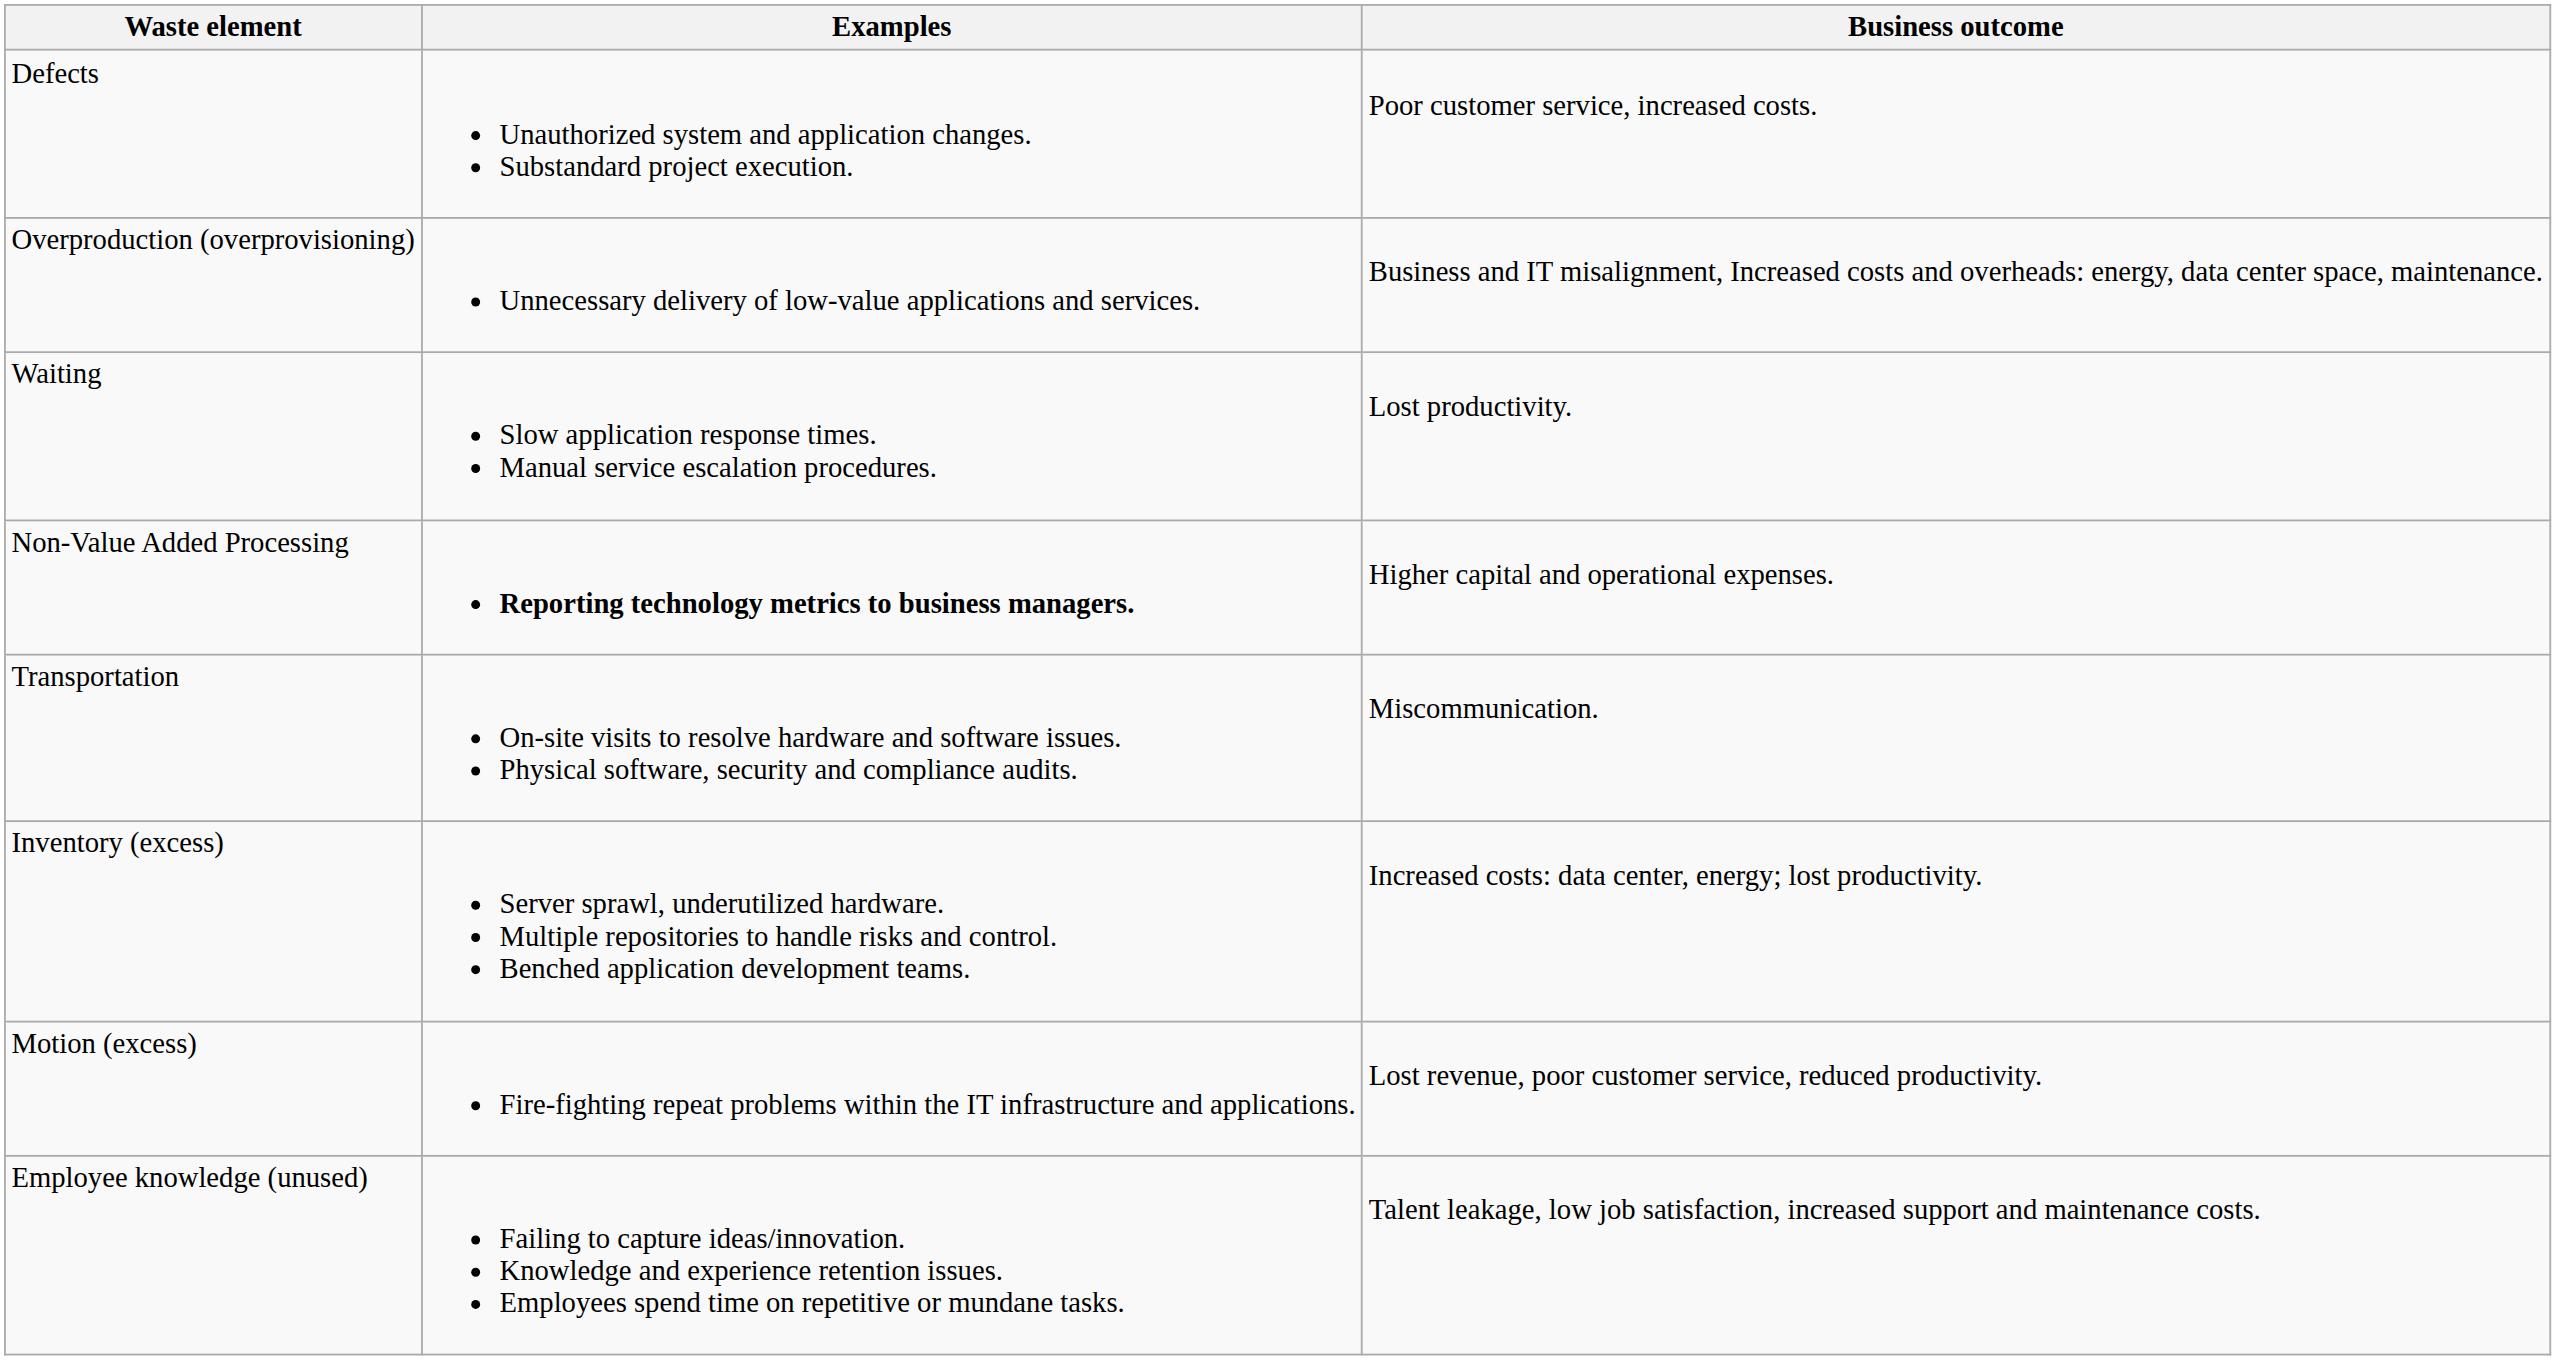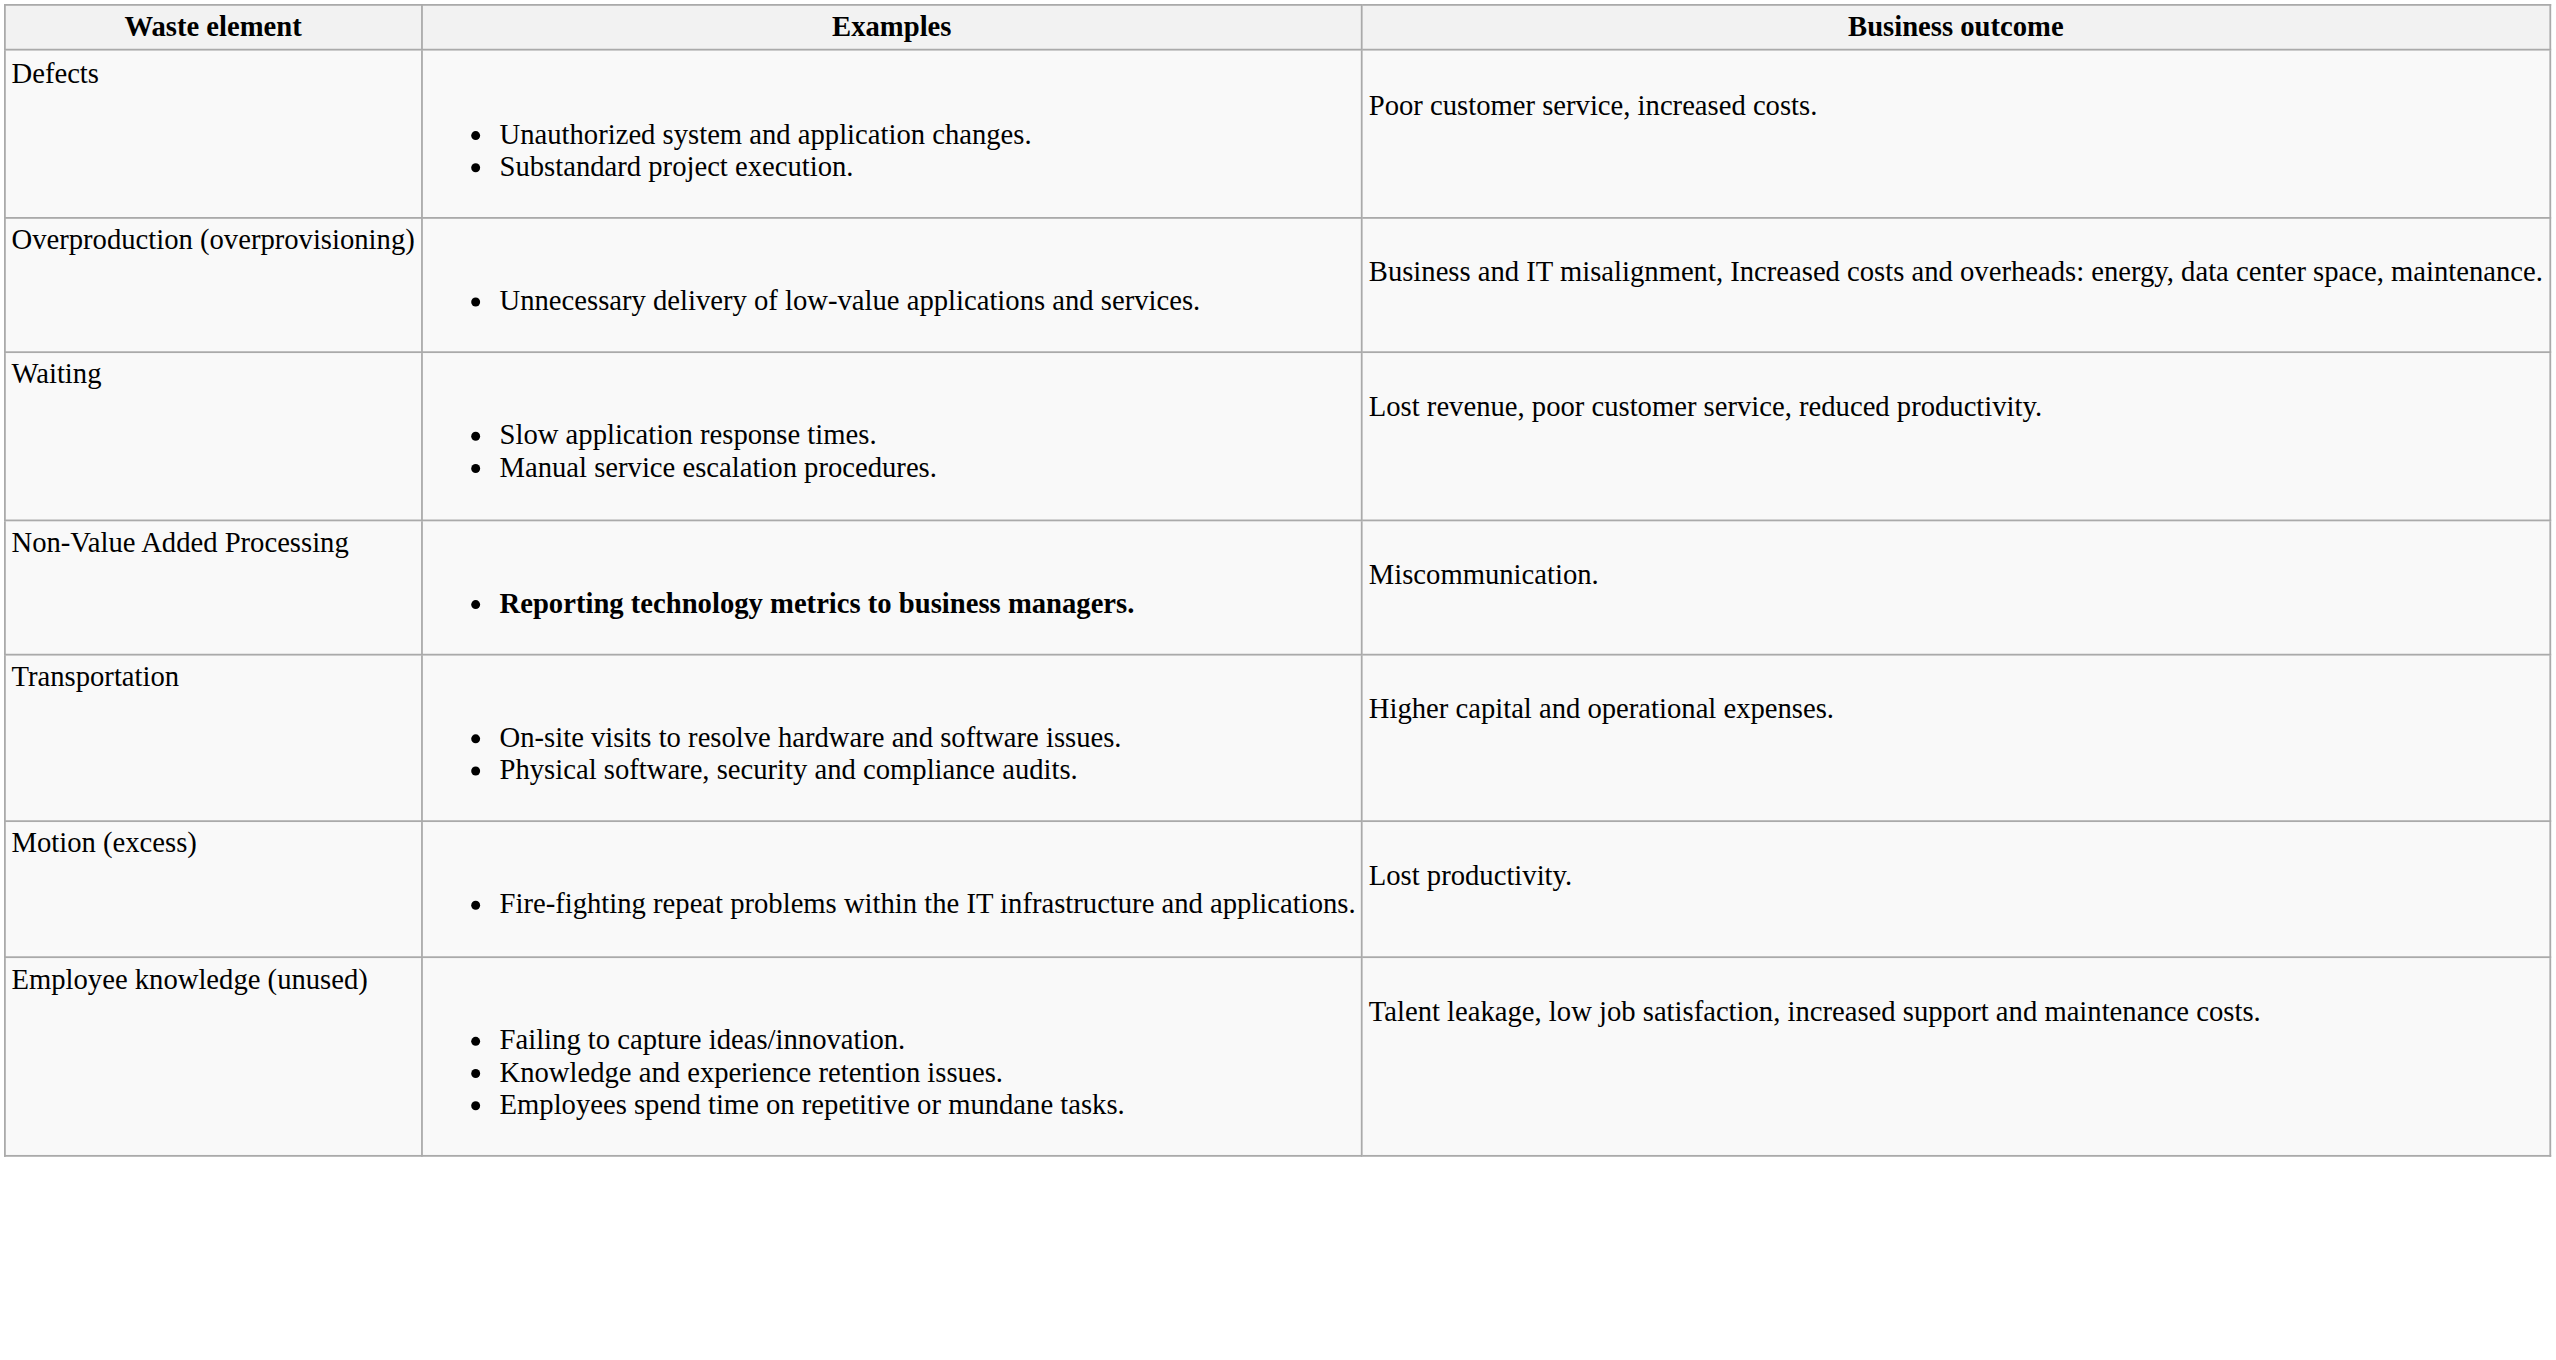 <table class="wikitable">
 <tr valign="top">
 <th>Waste element</th>
 <th>Examples</th>
 <th>Business outcome</th>
 </tr>
 <tr valign="top">
 <td>Defects</td>
 <td><br><ul><li>Unauthorized system and application changes.</li><li>Substandard project execution.</li></ul></td>
 <td><br>Poor customer service, increased costs.</td>
 </tr>
 <tr valign="top">
 <td>Overproduction (overprovisioning)</td>
 <td><br><ul><li>Unnecessary delivery of low-value applications and services.</li></ul></td>
 <td><br>Business and IT misalignment, Increased costs and overheads: energy, data center space, maintenance.</td>
 </tr>
 <tr valign="top">
 <td>Waiting</td>
 <td><br><ul><li>Slow application response times.</li><li>Manual service escalation procedures.</li></ul></td>
-<td><br>Lost productivity.</td>
+<td><br>Lost revenue, poor customer service, reduced productivity.</td>
 </tr>
 <tr valign="top">
 <td>Non-Value Added Processing</td>
 <td><strong><br><ul><li>Reporting technology metrics to business managers.</li></ul></strong></td>
-<td><br>Higher capital and operational expenses.</td>
+<td><br>Miscommunication.</td>
 </tr>
 <tr valign="top">
 <td>Transportation</td>
 <td><br><ul><li>On-site visits to resolve hardware and software issues.</li><li>Physical software, security and compliance audits.</li></ul></td>
-<td><br>Miscommunication.</td>
-</tr>
-<tr valign="top">
-<td>Inventory (excess)</td>
-<td><br><ul><li>Server sprawl, underutilized hardware.</li><li>Multiple repositories to handle risks and control.</li><li>Benched application development teams.</li></ul></td>
-<td><br>Increased costs: data center, energy; lost productivity.</td>
+<td><br>Higher capital and operational expenses.</td>
 </tr>
 <tr valign="top">
 <td>Motion (excess)</td>
 <td><br><ul><li>Fire-fighting repeat problems within the IT infrastructure and applications.</li></ul></td>
-<td><br>Lost revenue, poor customer service, reduced productivity.</td>
+<td><br>Lost productivity.</td>
 </tr>
 <tr valign="top">
 <td>Employee knowledge (unused)</td>
 <td><br><ul><li>Failing to capture ideas/innovation.</li><li>Knowledge and experience retention issues.</li><li>Employees spend time on repetitive or mundane tasks.</li></ul></td>
 <td><br>Talent leakage, low job satisfaction, increased support and maintenance costs.</td>
 </tr>
 </table>
